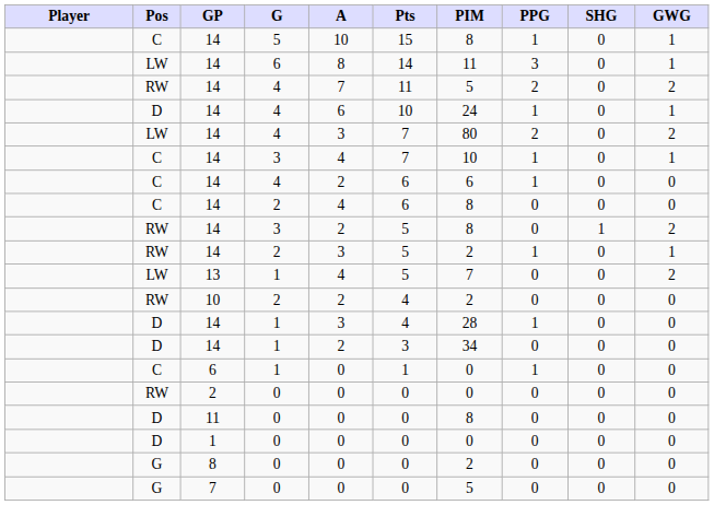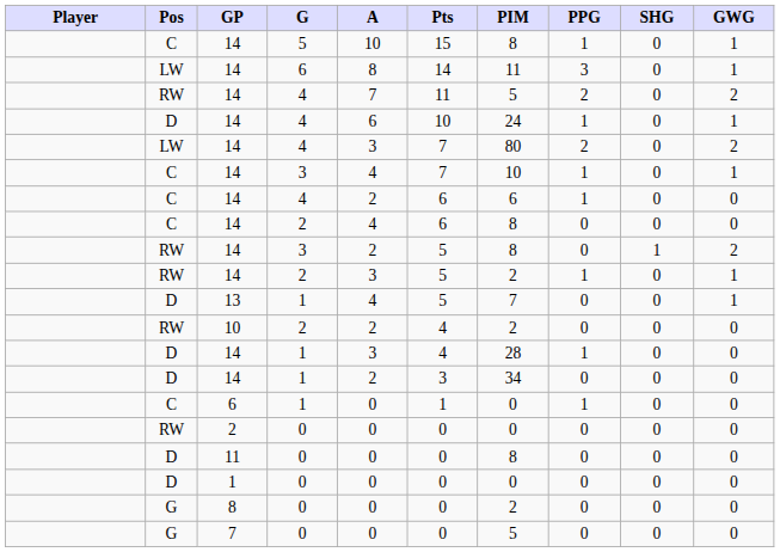 <table style="width:60%;" class="wikitable sortable">
 <tr style="text-align:center;">
 <th style="background:#ddf; width:10%;">Player</th>
 <th style="background:#ddf; width:3%;" title="Position">Pos</th>
 <th style="background:#ddf; width:5%;" title="Games played">GP</th>
 <th style="background:#ddf; width:5%;" title="Goals">G</th>
 <th style="background:#ddf; width:5%;" title="Assists">A</th>
 <th style="background:#ddf; width:5%;" title="Points">Pts</th>
 <th style="background:#ddf; width:5%;" title="Penalties in Minutes">PIM</th>
 <th style="background:#ddf; width:5%;" title="Power Play Goals">PPG</th>
 <th style="background:#ddf; width:5%;" title="Short-handed Goals">SHG</th>
 <th style="background:#ddf; width:5%;" title="Game-winning Goals">GWG</th>
 </tr>
 <tr style="text-align:center;">
 <td style="text-align:right;"></td>
 <td>C</td>
 <td>14</td>
 <td>5</td>
 <td>10</td>
 <td>15</td>
 <td>8</td>
 <td>1</td>
 <td>0</td>
 <td>1</td>
 </tr>
 <tr style="text-align:center;">
 <td style="text-align:right;"></td>
 <td>LW</td>
 <td>14</td>
 <td>6</td>
 <td>8</td>
 <td>14</td>
 <td>11</td>
 <td>3</td>
 <td>0</td>
 <td>1</td>
 </tr>
 <tr style="text-align:center;">
 <td style="text-align:right;"></td>
 <td>RW</td>
 <td>14</td>
 <td>4</td>
 <td>7</td>
 <td>11</td>
 <td>5</td>
 <td>2</td>
 <td>0</td>
 <td>2</td>
 </tr>
 <tr style="text-align:center;">
 <td style="text-align:right;"></td>
 <td>D</td>
 <td>14</td>
 <td>4</td>
 <td>6</td>
 <td>10</td>
 <td>24</td>
 <td>1</td>
 <td>0</td>
 <td>1</td>
 </tr>
 <tr style="text-align:center;">
 <td style="text-align:right;"></td>
 <td>LW</td>
 <td>14</td>
 <td>4</td>
 <td>3</td>
 <td>7</td>
 <td>80</td>
 <td>2</td>
 <td>0</td>
 <td>2</td>
 </tr>
 <tr style="text-align:center;">
 <td style="text-align:right;"></td>
 <td>C</td>
 <td>14</td>
 <td>3</td>
 <td>4</td>
 <td>7</td>
 <td>10</td>
 <td>1</td>
 <td>0</td>
 <td>1</td>
 </tr>
 <tr style="text-align:center;">
 <td style="text-align:right;"></td>
 <td>C</td>
 <td>14</td>
 <td>4</td>
 <td>2</td>
 <td>6</td>
 <td>6</td>
 <td>1</td>
 <td>0</td>
 <td>0</td>
 </tr>
 <tr style="text-align:center;">
 <td style="text-align:right;"></td>
 <td>C</td>
 <td>14</td>
 <td>2</td>
 <td>4</td>
 <td>6</td>
 <td>8</td>
 <td>0</td>
 <td>0</td>
 <td>0</td>
 </tr>
 <tr style="text-align:center;">
 <td style="text-align:right;"></td>
 <td>RW</td>
 <td>14</td>
 <td>3</td>
 <td>2</td>
 <td>5</td>
 <td>8</td>
 <td>0</td>
 <td>1</td>
 <td>2</td>
 </tr>
 <tr style="text-align:center;">
 <td style="text-align:right;"></td>
 <td>RW</td>
 <td>14</td>
 <td>2</td>
 <td>3</td>
 <td>5</td>
 <td>2</td>
 <td>1</td>
 <td>0</td>
 <td>1</td>
 </tr>
 <tr style="text-align:center;">
 <td style="text-align:right;"></td>
-<td>LW</td>
+<td>D</td>
 <td>13</td>
 <td>1</td>
 <td>4</td>
 <td>5</td>
 <td>7</td>
 <td>0</td>
 <td>0</td>
-<td>2</td>
+<td>1</td>
 </tr>
 <tr style="text-align:center;">
 <td style="text-align:right;"></td>
 <td>RW</td>
 <td>10</td>
 <td>2</td>
 <td>2</td>
 <td>4</td>
 <td>2</td>
 <td>0</td>
 <td>0</td>
 <td>0</td>
 </tr>
 <tr style="text-align:center;">
 <td style="text-align:right;"></td>
 <td>D</td>
 <td>14</td>
 <td>1</td>
 <td>3</td>
 <td>4</td>
 <td>28</td>
 <td>1</td>
 <td>0</td>
 <td>0</td>
 </tr>
 <tr style="text-align:center;">
 <td style="text-align:right;"></td>
 <td>D</td>
 <td>14</td>
 <td>1</td>
 <td>2</td>
 <td>3</td>
 <td>34</td>
 <td>0</td>
 <td>0</td>
 <td>0</td>
 </tr>
 <tr style="text-align:center;">
 <td style="text-align:right;"></td>
 <td>C</td>
 <td>6</td>
 <td>1</td>
 <td>0</td>
 <td>1</td>
 <td>0</td>
 <td>1</td>
 <td>0</td>
 <td>0</td>
 </tr>
 <tr style="text-align:center;">
 <td style="text-align:right;"></td>
 <td>RW</td>
 <td>2</td>
 <td>0</td>
 <td>0</td>
 <td>0</td>
 <td>0</td>
 <td>0</td>
 <td>0</td>
 <td>0</td>
 </tr>
 <tr style="text-align:center;">
 <td style="text-align:right;"></td>
 <td>D</td>
 <td>11</td>
 <td>0</td>
 <td>0</td>
 <td>0</td>
 <td>8</td>
 <td>0</td>
 <td>0</td>
 <td>0</td>
 </tr>
 <tr style="text-align:center;">
 <td style="text-align:right;"></td>
 <td>D</td>
 <td>1</td>
 <td>0</td>
 <td>0</td>
 <td>0</td>
 <td>0</td>
 <td>0</td>
 <td>0</td>
 <td>0</td>
 </tr>
 <tr style="text-align:center;">
 <td style="text-align:right;"></td>
 <td>G</td>
 <td>8</td>
 <td>0</td>
 <td>0</td>
 <td>0</td>
 <td>2</td>
 <td>0</td>
 <td>0</td>
 <td>0</td>
 </tr>
 <tr style="text-align:center;">
 <td style="text-align:right;"></td>
 <td>G</td>
 <td>7</td>
 <td>0</td>
 <td>0</td>
 <td>0</td>
 <td>5</td>
 <td>0</td>
 <td>0</td>
 <td>0</td>
 </tr>
 </table>
